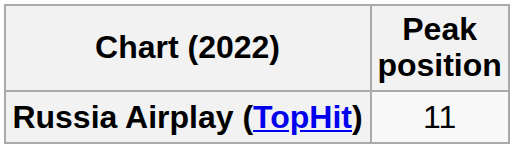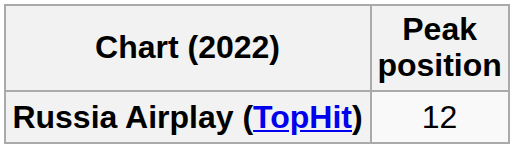 <table class="wikitable sortable plainrowheaders" style="text-align:center">
 <tr>
 <th scope="col">Chart (2022)</th>
 <th scope="col">Peak<br>position</th>
 </tr>
 <tr>
 <th scope="row">Russia Airplay (<a href='#'>TopHit</a>)</th>
-<td>11</td>
+<td>12</td>
 </tr>
 </table>
